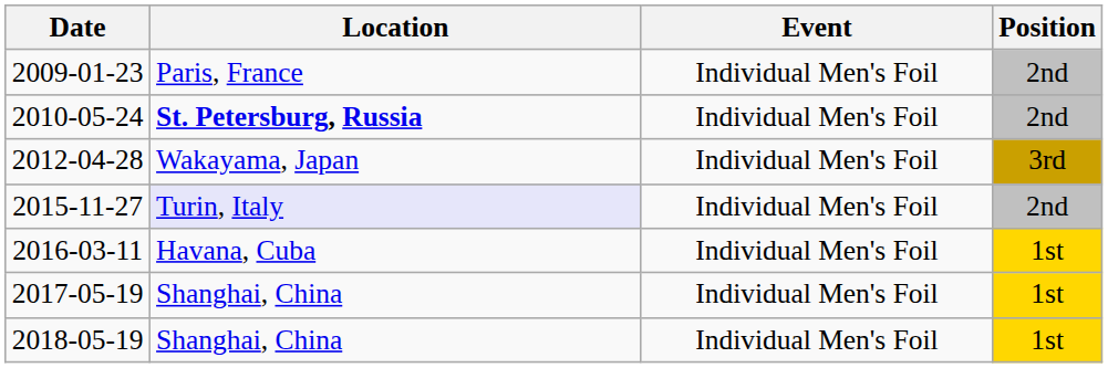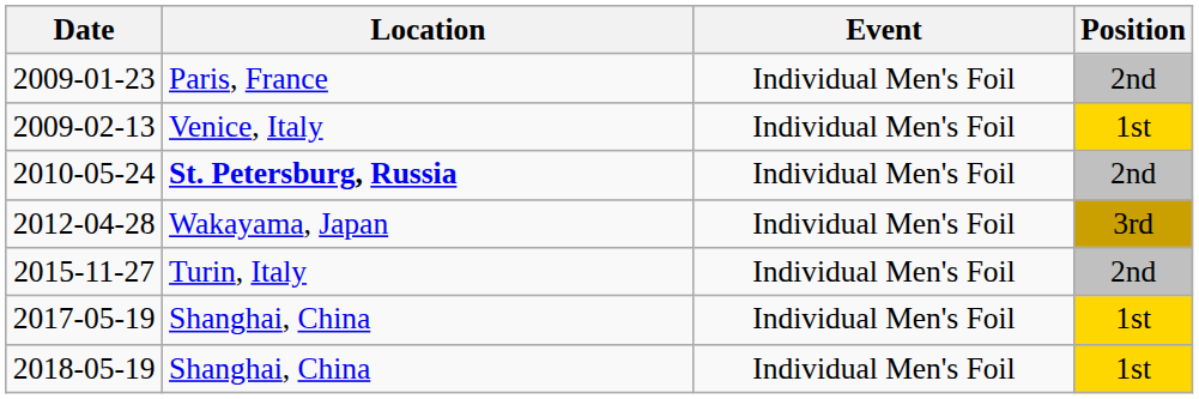 <table class="wikitable" style="text-align:center;">
 <tr>
 <th>Date</th>
 <th style="width:17em">Location</th>
 <th style="width:12em">Event</th>
 <th>Position</th>
 </tr>
 <tr>
 <td>2009-01-23</td>
 <td rowspan="1" align="left"> <a href='#'>Paris</a>, <a href='#'>France</a></td>
 <td>Individual Men's Foil</td>
 <td bgcolor="silver">2nd</td>
+</tr>
+<tr>
+<td>2009-02-13</td>
+<td rowspan="1" align="left"> <a href='#'>Venice</a>, <a href='#'>Italy</a></td>
+<td>Individual Men's Foil</td>
+<td bgcolor="gold">1st</td>
 </tr>
 <tr>
 <td>2010-05-24</td>
 <td rowspan="1" align="left"><strong> <a href='#'>St. Petersburg</a>, <a href='#'>Russia</a></strong></td>
 <td>Individual Men's Foil</td>
 <td bgcolor="silver">2nd</td>
 </tr>
 <tr>
 <td>2012-04-28</td>
 <td rowspan="1" align="left"> <a href='#'>Wakayama</a>, <a href='#'>Japan</a></td>
 <td>Individual Men's Foil</td>
 <td bgcolor="caramel">3rd</td>
 </tr>
 <tr>
 <td>2015-11-27</td>
-<td rowspan="1" align="left" style="background: lavender;"> <a href='#'>Turin</a>, <a href='#'>Italy</a></td>
+<td rowspan="1" align="left"> <a href='#'>Turin</a>, <a href='#'>Italy</a></td>
 <td>Individual Men's Foil</td>
 <td bgcolor="silver">2nd</td>
-</tr>
-<tr>
-<td>2016-03-11</td>
-<td rowspan="1" align="left"> <a href='#'>Havana</a>, <a href='#'>Cuba</a></td>
-<td>Individual Men's Foil</td>
-<td bgcolor="gold">1st</td>
 </tr>
 <tr>
 <td>2017-05-19</td>
 <td rowspan="1" align="left"> <a href='#'>Shanghai</a>, <a href='#'>China</a></td>
 <td>Individual Men's Foil</td>
 <td bgcolor="gold">1st</td>
 </tr>
 <tr>
 <td>2018-05-19</td>
 <td rowspan="1" align="left"> <a href='#'>Shanghai</a>, <a href='#'>China</a></td>
 <td>Individual Men's Foil</td>
 <td bgcolor="gold">1st</td>
 </tr>
 </table>
